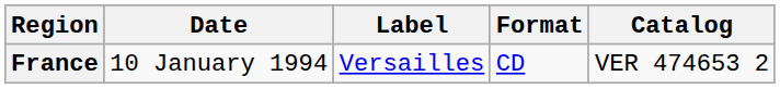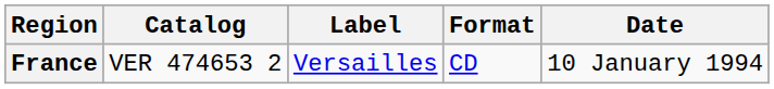 <table class="wikitable plainrowheaders">
 <tr>
 <th>Region</th>
-<th>Date</th>
+<th>Catalog</th>
 <th>Label</th>
 <th>Format</th>
-<th>Catalog</th>
+<th>Date</th>
 </tr>
 <tr>
 <th scope="row">France</th>
-<td>10 January 1994</td>
+<td>VER 474653 2</td>
 <td><a href='#'>Versailles</a></td>
 <td><a href='#'>CD</a></td>
-<td>VER 474653 2</td>
+<td>10 January 1994</td>
 </tr>
 </table>
